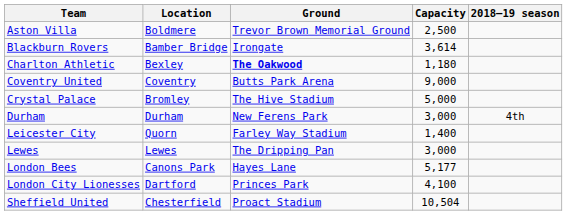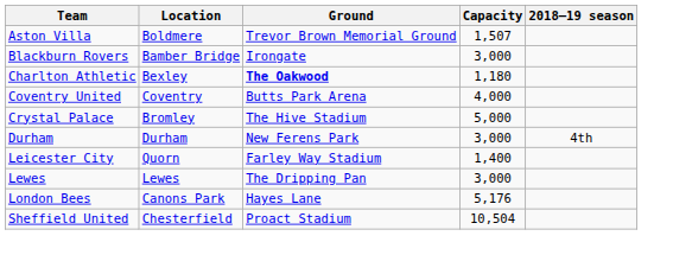 <table class="wikitable sortable">
 <tr>
 <th>Team</th>
 <th>Location</th>
 <th>Ground</th>
 <th>Capacity</th>
 <th data-sort-type="number">2018–19 season</th>
 </tr>
 <tr>
 <td><a href='#'>Aston Villa</a></td>
 <td><a href='#'>Boldmere</a></td>
 <td><a href='#'>Trevor Brown Memorial Ground</a></td>
-<td style="text-align:center">2,500</td>
+<td style="text-align:center">1,507</td>
 <td style="text-align:center"></td>
 </tr>
 <tr>
 <td><a href='#'>Blackburn Rovers</a></td>
 <td><a href='#'>Bamber Bridge</a></td>
 <td><a href='#'>Irongate</a></td>
-<td style="text-align:center">3,614</td>
+<td style="text-align:center">3,000</td>
 <td style="text-align:center"></td>
 </tr>
 <tr>
 <td><a href='#'>Charlton Athletic</a></td>
 <td><a href='#'>Bexley</a></td>
 <td><strong><a href='#'>The Oakwood</a></strong></td>
 <td style="text-align:center">1,180</td>
 <td style="text-align:center"></td>
 </tr>
 <tr>
 <td><a href='#'>Coventry United</a></td>
 <td><a href='#'>Coventry</a></td>
 <td><a href='#'>Butts Park Arena</a></td>
-<td style="text-align:center">9,000</td>
+<td style="text-align:center">4,000</td>
 <td style="text-align:center"></td>
 </tr>
 <tr>
 <td><a href='#'>Crystal Palace</a></td>
 <td><a href='#'>Bromley</a></td>
 <td><a href='#'>The Hive Stadium</a></td>
 <td style="text-align:center">5,000</td>
 <td style="text-align:center"></td>
 </tr>
 <tr>
 <td><a href='#'>Durham</a></td>
 <td><a href='#'>Durham</a></td>
 <td><a href='#'>New Ferens Park</a></td>
 <td style="text-align:center">3,000</td>
 <td style="text-align:center">4th</td>
 </tr>
 <tr>
 <td><a href='#'>Leicester City</a></td>
 <td><a href='#'>Quorn</a></td>
 <td><a href='#'>Farley Way Stadium</a></td>
 <td style="text-align:center">1,400</td>
 <td style="text-align:center"></td>
 </tr>
 <tr>
 <td><a href='#'>Lewes</a></td>
 <td><a href='#'>Lewes</a></td>
 <td><a href='#'>The Dripping Pan</a></td>
 <td style="text-align:center">3,000</td>
 <td style="text-align:center"></td>
 </tr>
 <tr>
 <td><a href='#'>London Bees</a></td>
 <td><a href='#'>Canons Park</a></td>
 <td><a href='#'>Hayes Lane</a></td>
-<td style="text-align:center">5,177</td>
-<td style="text-align:center"></td>
-</tr>
-<tr>
-<td><a href='#'>London City Lionesses</a></td>
-<td><a href='#'>Dartford</a></td>
-<td><a href='#'>Princes Park</a></td>
-<td style="text-align:center">4,100</td>
+<td style="text-align:center">5,176</td>
 <td style="text-align:center"></td>
 </tr>
 <tr>
 <td><a href='#'>Sheffield United</a></td>
 <td><a href='#'>Chesterfield</a></td>
 <td><a href='#'>Proact Stadium</a></td>
 <td style="text-align:center">10,504</td>
 <td style="text-align:center"></td>
 </tr>
 </table>
